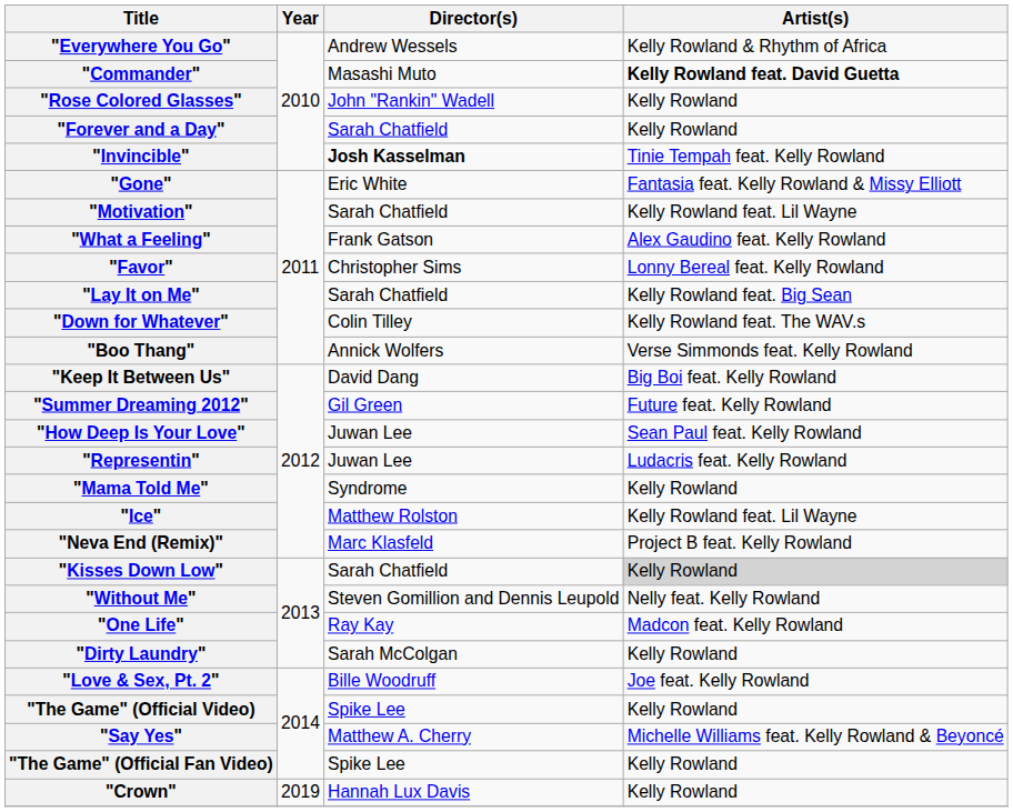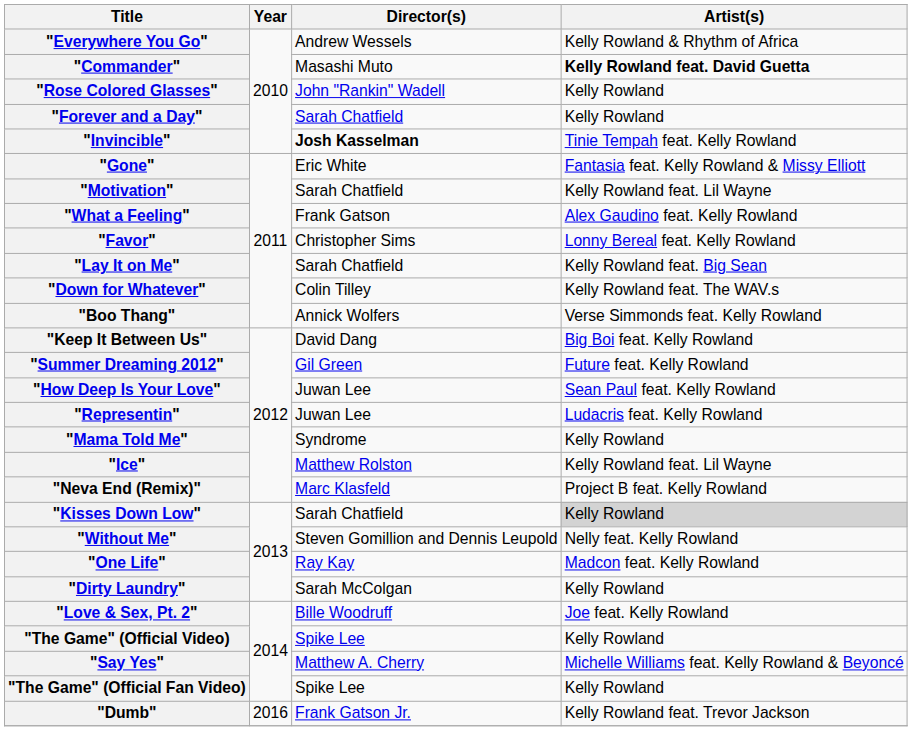 <table class="wikitable plainrowheaders sortable" border="1">
 <tr>
 <th scope="col">Title</th>
 <th scope="col">Year</th>
 <th scope="col">Director(s)</th>
 <th scope="col">Artist(s)</th>
 </tr>
 <tr>
 <th scope="row">"<a href='#'>Everywhere You Go</a>"</th>
 <td rowspan="5" style="text-align:center;">2010</td>
 <td>Andrew Wessels</td>
 <td>Kelly Rowland & Rhythm of Africa</td>
 </tr>
 <tr>
 <th scope="row">"<a href='#'>Commander</a>"</th>
 <td>Masashi Muto</td>
 <td><strong>Kelly Rowland feat. David Guetta</strong></td>
 </tr>
 <tr>
 <th scope="row">"<a href='#'>Rose Colored Glasses</a>"</th>
 <td><a href='#'>John "Rankin" Wadell</a></td>
 <td>Kelly Rowland</td>
 </tr>
 <tr>
 <th scope="row">"<a href='#'>Forever and a Day</a>"</th>
 <td><a href='#'>Sarah Chatfield</a></td>
 <td>Kelly Rowland</td>
 </tr>
 <tr>
 <th scope="row">"<a href='#'>Invincible</a>"</th>
 <td><strong>Josh Kasselman</strong></td>
 <td><a href='#'>Tinie Tempah</a> feat. Kelly Rowland</td>
 </tr>
 <tr>
 <th scope="row">"<a href='#'>Gone</a>"</th>
 <td rowspan="7" style="text-align:center;">2011</td>
 <td>Eric White</td>
 <td><a href='#'>Fantasia</a> feat. Kelly Rowland & <a href='#'>Missy Elliott</a></td>
 </tr>
 <tr>
 <th scope="row">"<a href='#'>Motivation</a>"</th>
 <td>Sarah Chatfield</td>
 <td>Kelly Rowland feat. Lil Wayne</td>
 </tr>
 <tr>
 <th scope="row">"<a href='#'>What a Feeling</a>"</th>
 <td>Frank Gatson</td>
 <td><a href='#'>Alex Gaudino</a> feat. Kelly Rowland</td>
 </tr>
 <tr>
 <th scope="row">"<a href='#'>Favor</a>"</th>
 <td>Christopher Sims</td>
 <td><a href='#'>Lonny Bereal</a> feat. Kelly Rowland</td>
 </tr>
 <tr>
 <th scope="row">"<a href='#'>Lay It on Me</a>"</th>
 <td>Sarah Chatfield</td>
 <td>Kelly Rowland feat. <a href='#'>Big Sean</a></td>
 </tr>
 <tr>
 <th scope="row">"<a href='#'>Down for Whatever</a>"</th>
 <td>Colin Tilley</td>
 <td>Kelly Rowland feat. The WAV.s</td>
 </tr>
 <tr>
 <th scope="row">"Boo Thang"</th>
 <td>Annick Wolfers</td>
 <td>Verse Simmonds feat. Kelly Rowland</td>
 </tr>
 <tr>
 <th scope="row">"Keep It Between Us"</th>
 <td rowspan="7" style="text-align:center;">2012</td>
 <td>David Dang</td>
 <td><a href='#'>Big Boi</a> feat. Kelly Rowland</td>
 </tr>
 <tr>
 <th scope="row">"<a href='#'>Summer Dreaming 2012</a>"</th>
 <td><a href='#'>Gil Green</a></td>
 <td><a href='#'>Future</a> feat. Kelly Rowland</td>
 </tr>
 <tr>
 <th scope="row">"<a href='#'>How Deep Is Your Love</a>"</th>
 <td>Juwan Lee</td>
 <td><a href='#'>Sean Paul</a> feat. Kelly Rowland</td>
 </tr>
 <tr>
 <th scope="row">"<a href='#'>Representin</a>"</th>
 <td>Juwan Lee</td>
 <td><a href='#'>Ludacris</a> feat. Kelly Rowland</td>
 </tr>
 <tr>
 <th scope="row">"<a href='#'>Mama Told Me</a>"</th>
 <td>Syndrome</td>
 <td>Kelly Rowland</td>
 </tr>
 <tr>
 <th scope="row">"<a href='#'>Ice</a>"</th>
 <td><a href='#'>Matthew Rolston</a></td>
 <td>Kelly Rowland feat. Lil Wayne</td>
 </tr>
 <tr>
 <th scope="row">"Neva End (Remix)"</th>
 <td><a href='#'>Marc Klasfeld</a></td>
 <td>Project B feat. Kelly Rowland</td>
 </tr>
 <tr>
 <th scope="row">"<a href='#'>Kisses Down Low</a>"</th>
 <td rowspan="4" style="text-align:center;">2013</td>
 <td>Sarah Chatfield</td>
 <td style="background: lightgrey;">Kelly Rowland</td>
 </tr>
 <tr>
 <th scope="row">"<a href='#'>Without Me</a>"</th>
 <td>Steven Gomillion and Dennis Leupold</td>
 <td>Nelly feat. Kelly Rowland</td>
 </tr>
 <tr>
 <th scope="row">"<a href='#'>One Life</a>"</th>
 <td><a href='#'>Ray Kay</a></td>
 <td><a href='#'>Madcon</a> feat. Kelly Rowland</td>
 </tr>
 <tr>
 <th scope="row">"<a href='#'>Dirty Laundry</a>"</th>
 <td>Sarah McColgan</td>
 <td>Kelly Rowland</td>
 </tr>
 <tr>
 <th scope="row">"<a href='#'>Love & Sex, Pt. 2</a>"</th>
 <td rowspan="4" style="text-align:center;">2014</td>
 <td><a href='#'>Bille Woodruff</a></td>
 <td><a href='#'>Joe</a> feat. Kelly Rowland</td>
 </tr>
 <tr>
 <th scope="row">"The Game" (Official Video)</th>
 <td><a href='#'>Spike Lee</a></td>
 <td>Kelly Rowland</td>
 </tr>
 <tr>
 <th scope="row">"<a href='#'>Say Yes</a>"</th>
 <td><a href='#'>Matthew A. Cherry</a></td>
 <td><a href='#'>Michelle Williams</a> feat. Kelly Rowland & <a href='#'>Beyoncé</a></td>
 </tr>
 <tr>
 <th scope="row">"The Game" (Official Fan Video)</th>
 <td>Spike Lee</td>
 <td>Kelly Rowland</td>
 </tr>
 <tr>
-<th scope="row">"Crown"</th>
-<td style="text-align:center;">2019</td>
-<td><a href='#'>Hannah Lux Davis</a></td>
-<td>Kelly Rowland</td>
+<th scope="row">"Dumb"</th>
+<td style="text-align:center;">2016</td>
+<td><a href='#'>Frank Gatson Jr.</a></td>
+<td>Kelly Rowland feat.  Trevor Jackson</td>
 </tr>
 <tr>
 </tr>
 </table>
